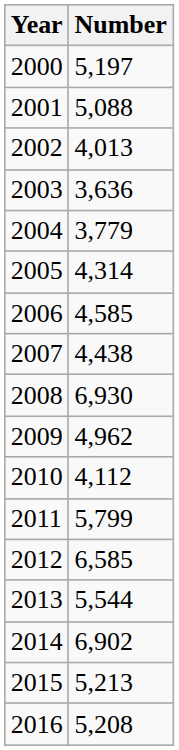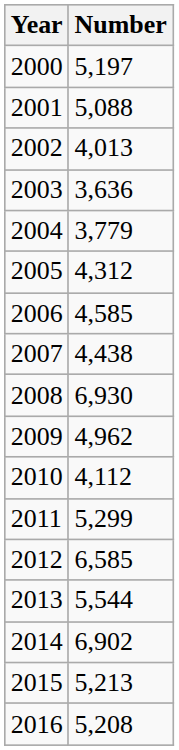 <table class="wikitable">
 <tr>
 <th>Year</th>
 <th>Number</th>
 </tr>
 <tr>
 <td>2000</td>
 <td>5,197</td>
 </tr>
 <tr>
 <td>2001</td>
 <td>5,088</td>
 </tr>
 <tr>
 <td>2002</td>
 <td>4,013</td>
 </tr>
 <tr>
 <td>2003</td>
 <td>3,636</td>
 </tr>
 <tr>
 <td>2004</td>
 <td>3,779</td>
 </tr>
 <tr>
 <td>2005</td>
-<td>4,314</td>
+<td>4,312</td>
 </tr>
 <tr>
 <td>2006</td>
 <td>4,585</td>
 </tr>
 <tr>
 <td>2007</td>
 <td>4,438</td>
 </tr>
 <tr>
 <td>2008</td>
 <td>6,930</td>
 </tr>
 <tr>
 <td>2009</td>
 <td>4,962</td>
 </tr>
 <tr>
 <td>2010</td>
 <td>4,112</td>
 </tr>
 <tr>
 <td>2011</td>
-<td>5,799</td>
+<td>5,299</td>
 </tr>
 <tr>
 <td>2012</td>
 <td>6,585</td>
 </tr>
 <tr>
 <td>2013</td>
 <td>5,544</td>
 </tr>
 <tr>
 <td>2014</td>
 <td>6,902</td>
 </tr>
 <tr>
 <td>2015</td>
 <td>5,213</td>
 </tr>
 <tr>
 <td>2016</td>
 <td>5,208</td>
 </tr>
 </table>
